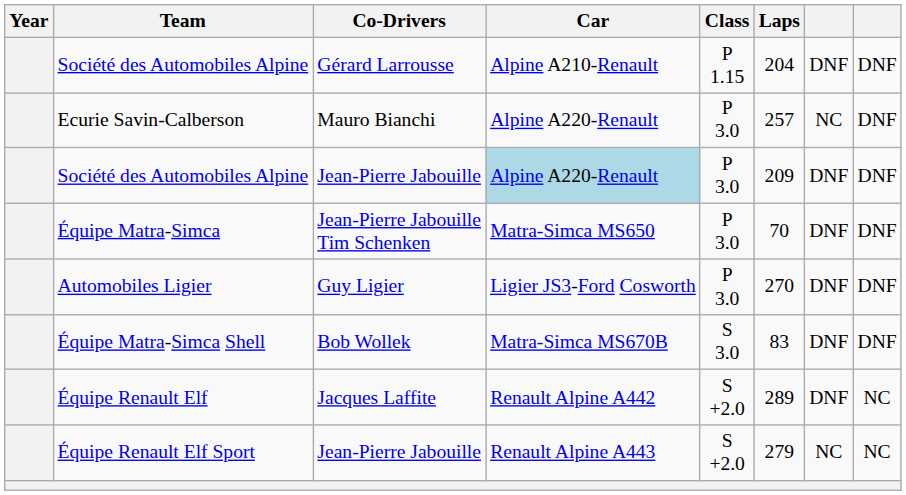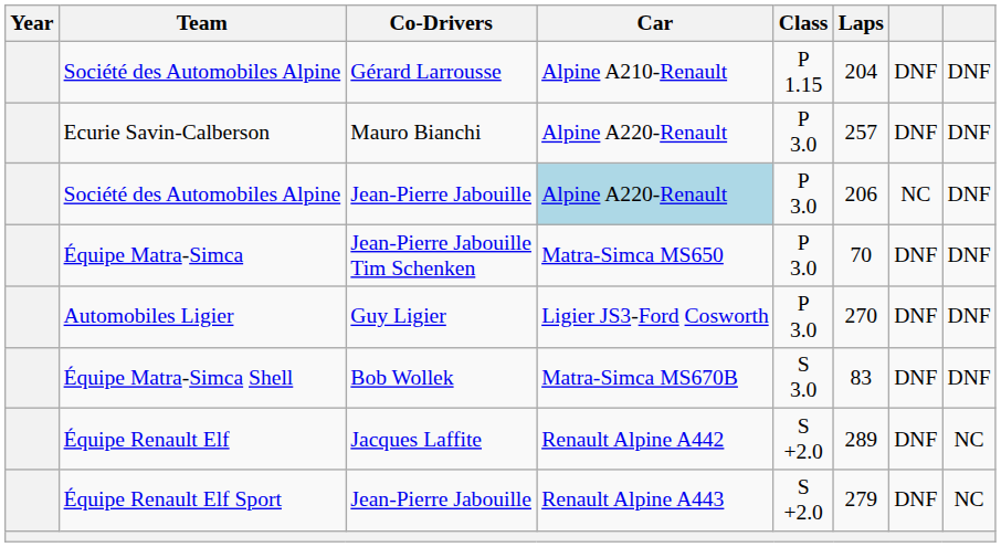 <table class="wikitable" style="text-align:center; font-size:90%">
 <tr>
 <th>Year</th>
 <th>Team</th>
 <th>Co-Drivers</th>
 <th>Car</th>
 <th>Class</th>
 <th>Laps</th>
 <th></th>
 <th></th>
 </tr>
 <tr>
 <th></th>
 <td align="left"> <a href='#'>Société des Automobiles Alpine</a></td>
 <td align="left"> <a href='#'>Gérard Larrousse</a></td>
 <td align="left"><a href='#'>Alpine</a> A210-<a href='#'>Renault</a></td>
 <td>P<br>1.15</td>
 <td>204</td>
 <td>DNF</td>
 <td>DNF</td>
 </tr>
 <tr>
 <th></th>
 <td align="left"> Ecurie Savin-Calberson</td>
 <td align="left"> Mauro Bianchi</td>
 <td align="left"><a href='#'>Alpine</a> A220-<a href='#'>Renault</a></td>
 <td>P<br>3.0</td>
 <td>257</td>
-<td>NC</td>
+<td>DNF</td>
 <td>DNF</td>
 </tr>
 <tr>
 <th></th>
 <td align="left"> <a href='#'>Société des Automobiles Alpine</a></td>
 <td align="left"> <a href='#'>Jean-Pierre Jabouille</a></td>
 <td align="left" style="background: lightblue;"><a href='#'>Alpine</a> A220-<a href='#'>Renault</a></td>
 <td>P<br>3.0</td>
-<td>209</td>
-<td>DNF</td>
+<td>206</td>
+<td>NC</td>
 <td>DNF</td>
 </tr>
 <tr>
 <th></th>
 <td align="left"> <a href='#'>Équipe Matra</a>-<a href='#'>Simca</a></td>
 <td align="left"> <a href='#'>Jean-Pierre Jabouille</a><br> <a href='#'>Tim Schenken</a></td>
 <td align="left"><a href='#'>Matra-Simca MS650</a></td>
 <td>P<br>3.0</td>
 <td>70</td>
 <td>DNF</td>
 <td>DNF</td>
 </tr>
 <tr>
 <th></th>
 <td align="left"> <a href='#'>Automobiles Ligier</a></td>
 <td align="left"> <a href='#'>Guy Ligier</a></td>
 <td align="left"><a href='#'>Ligier JS3</a>-<a href='#'>Ford</a> <a href='#'>Cosworth</a></td>
 <td>P<br>3.0</td>
 <td>270</td>
 <td>DNF</td>
 <td>DNF</td>
 </tr>
 <tr>
 <th></th>
 <td align="left"> <a href='#'>Équipe Matra</a>-<a href='#'>Simca</a> <a href='#'>Shell</a></td>
 <td align="left"> <a href='#'>Bob Wollek</a></td>
 <td align="left"><a href='#'>Matra-Simca MS670B</a></td>
 <td>S<br>3.0</td>
 <td>83</td>
 <td>DNF</td>
 <td>DNF</td>
 </tr>
 <tr>
 <th></th>
 <td align="left"> <a href='#'>Équipe Renault Elf</a></td>
 <td align="left"> <a href='#'>Jacques Laffite</a></td>
 <td align="left"><a href='#'>Renault Alpine A442</a></td>
 <td>S<br>+2.0</td>
 <td>289</td>
 <td>DNF</td>
 <td>NC</td>
 </tr>
 <tr>
 <th></th>
 <td align="left"> <a href='#'>Équipe Renault Elf Sport</a></td>
 <td align="left"> <a href='#'>Jean-Pierre Jabouille</a></td>
 <td align="left"><a href='#'>Renault Alpine A443</a></td>
 <td>S<br>+2.0</td>
 <td>279</td>
-<td>NC</td>
+<td>DNF</td>
 <td>NC</td>
 </tr>
 <tr>
 <th colspan="8"></th>
 </tr>
 </table>
